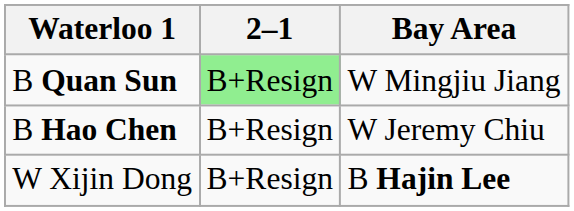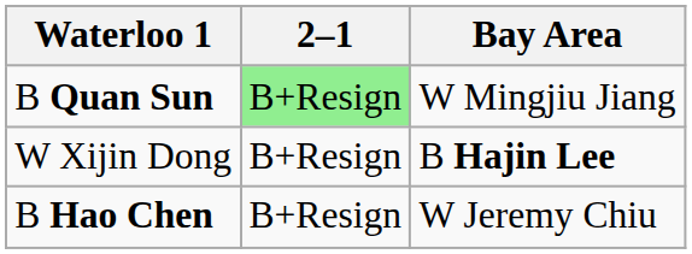 <table class="wikitable">
 <tr>
 <th>Waterloo 1</th>
 <th>2–1</th>
 <th>Bay Area</th>
 </tr>
 <tr>
 <td>B <strong>Quan Sun</strong></td>
 <td style="background: lightgreen;">B+Resign</td>
 <td>W Mingjiu Jiang</td>
 </tr>
 <tr>
+<td>W Xijin Dong</td>
+<td>B+Resign</td>
+<td>B <strong>Hajin Lee</strong></td>
+</tr>
+<tr>
 <td>B <strong>Hao Chen</strong></td>
 <td>B+Resign</td>
 <td>W Jeremy Chiu</td>
 </tr>
-<tr>
-<td>W Xijin Dong</td>
-<td>B+Resign</td>
-<td>B <strong>Hajin Lee</strong></td>
-</tr>
 </table>
